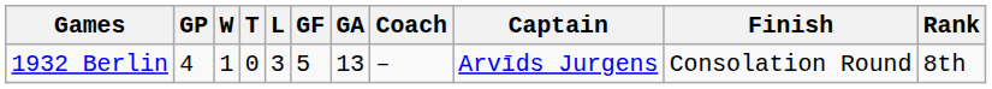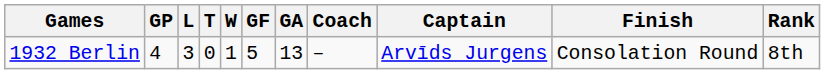 <table class="wikitable sortable">
 <tr>
 <th>Games</th>
 <th>GP</th>
+<th>L</th>
+<th>T</th>
 <th>W</th>
-<th>T</th>
-<th>L</th>
 <th>GF</th>
 <th>GA</th>
 <th>Coach</th>
 <th>Captain</th>
 <th>Finish</th>
 <th>Rank</th>
 </tr>
 <tr>
 <td> <a href='#'>1932 Berlin</a></td>
 <td>4</td>
+<td>3</td>
+<td>0</td>
 <td>1</td>
-<td>0</td>
-<td>3</td>
 <td>5</td>
 <td>13</td>
 <td>–</td>
 <td><a href='#'>Arvīds Jurgens</a></td>
 <td>Consolation Round</td>
 <td>8th</td>
 </tr>
 </table>
